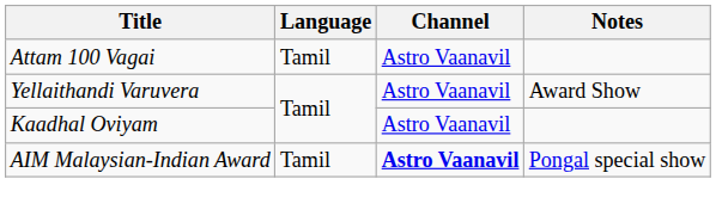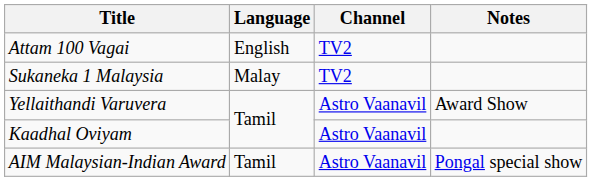 <table class="wikitable sortable">
 <tr>
 <th>Title</th>
 <th>Language</th>
 <th>Channel</th>
 <th class="unsortable">Notes</th>
 </tr>
 <tr>
 <td><em>Attam 100 Vagai</em></td>
-<td>Tamil</td>
-<td><a href='#'>Astro Vaanavil</a></td>
+<td>English</td>
+<td><a href='#'>TV2</a></td>
+<td></td>
+</tr>
+<tr>
+<td><em>Sukaneka 1 Malaysia</em></td>
+<td>Malay</td>
+<td><a href='#'>TV2</a></td>
 <td></td>
 </tr>
 <tr>
 <td><em>Yellaithandi Varuvera</em></td>
 <td rowspan="2">Tamil</td>
 <td><a href='#'>Astro Vaanavil</a></td>
 <td>Award Show</td>
 </tr>
 <tr>
 <td><em>Kaadhal Oviyam</em></td>
 <td><a href='#'>Astro Vaanavil</a></td>
 <td></td>
 </tr>
 <tr>
 <td><em>AIM Malaysian-Indian Award</em></td>
 <td>Tamil</td>
-<td><strong><a href='#'>Astro Vaanavil</a></strong></td>
+<td><a href='#'>Astro Vaanavil</a></td>
 <td><a href='#'>Pongal</a> special show</td>
 </tr>
 </table>
